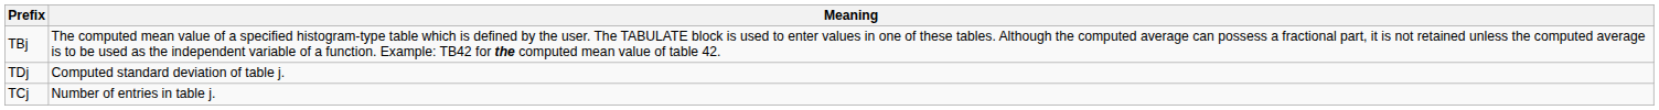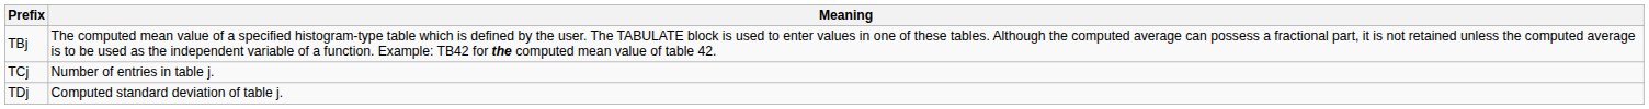 <table class="wikitable">
 <tr>
 <th>Prefix</th>
 <th>Meaning</th>
 </tr>
 <tr>
 <td>TBj</td>
 <td>The computed mean value of a specified histogram-type table which is defined by the user. The TABULATE block is used to enter values in one of these tables. Although the computed average can possess a fractional part, it is not retained unless the computed average is to be used as the independent variable of a function. Example: TB42 for <strong><em>the</em></strong> computed mean value of table 42.</td>
 </tr>
 <tr>
+<td>TCj</td>
+<td>Number of entries in table j.</td>
+</tr>
+<tr>
 <td>TDj</td>
 <td>Computed standard deviation of table j.</td>
 </tr>
-<tr>
-<td>TCj</td>
-<td>Number of entries in table j.</td>
-</tr>
 </table>
